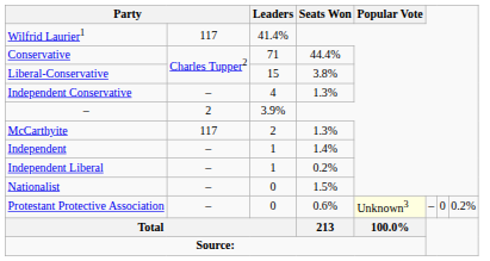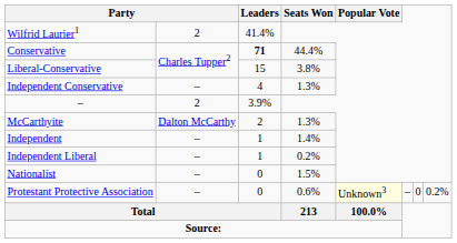 <table class="wikitable">
 <tr>
 <th colspan="2">Party</th>
 <th>Leaders</th>
 <th>Seats Won</th>
 <th>Popular Vote</th>
 </tr>
 <tr>
 <td><a href='#'>Wilfrid Laurier</a><sup>1</sup></td>
-<td align=center>117</td>
+<td align=center>2</td>
 <td align=center>41.4%</td>
 </tr>
 <tr>
 <td><a href='#'>Conservative</a></td>
 <td rowspan=2><a href='#'>Charles Tupper</a><sup>2</sup></td>
-<td align=center>71</td>
+<td align=center><strong>71</strong></td>
 <td align=center>44.4%</td>
 </tr>
 <tr>
 <td><a href='#'>Liberal-Conservative</a></td>
 <td align=center>15</td>
 <td align=center>3.8%</td>
 </tr>
 <tr>
 <td><a href='#'>Independent Conservative</a></td>
 <td align=center>–</td>
 <td align=center>4</td>
 <td align=center>1.3%</td>
 </tr>
 <tr>
 <td align=center>–</td>
 <td align=center>2</td>
 <td align=center>3.9%</td>
 </tr>
 <tr>
 <td><a href='#'>McCarthyite</a></td>
-<td align=center>117</td>
+<td><a href='#'>Dalton McCarthy</a></td>
 <td align=center>2</td>
 <td align=center>1.3%</td>
 </tr>
 <tr>
 <td><a href='#'>Independent</a></td>
 <td align=center>–</td>
 <td align=center>1</td>
 <td align=center>1.4%</td>
 </tr>
 <tr>
 <td><a href='#'>Independent Liberal</a></td>
 <td align=center>–</td>
 <td align=center>1</td>
 <td align=center>0.2%</td>
 </tr>
 <tr>
 <td><a href='#'>Nationalist</a></td>
 <td align=center>–</td>
 <td align=center>0</td>
 <td align=center>1.5%</td>
 </tr>
 <tr>
 <td><a href='#'>Protestant Protective Association</a></td>
 <td align=center>–</td>
 <td align=center>0</td>
 <td align=center>0.6%<br></td>
 <td style="background: lightyellow;">Unknown<sup>3</sup></td>
 <td align=center>–</td>
 <td align=center>0</td>
 <td align=center>0.2%</td>
 </tr>
 <tr>
 <th colspan=3 align=left>Total</th>
 <th align=right>213</th>
 <th align=right>100.0%</th>
 </tr>
 <tr>
 <td align="center" colspan=5><strong>Source:</strong>  </td>
 </tr>
 </table>
